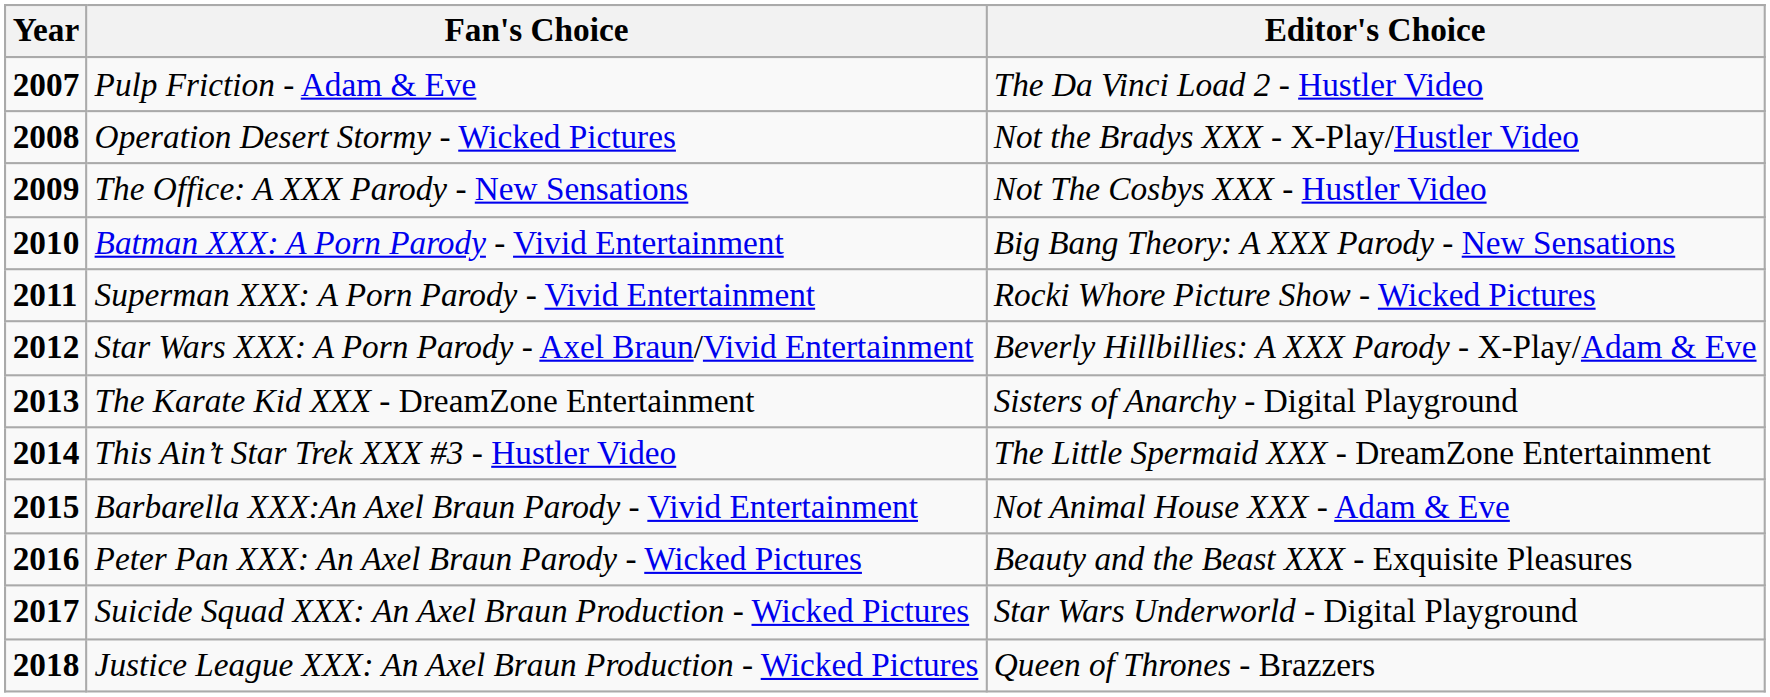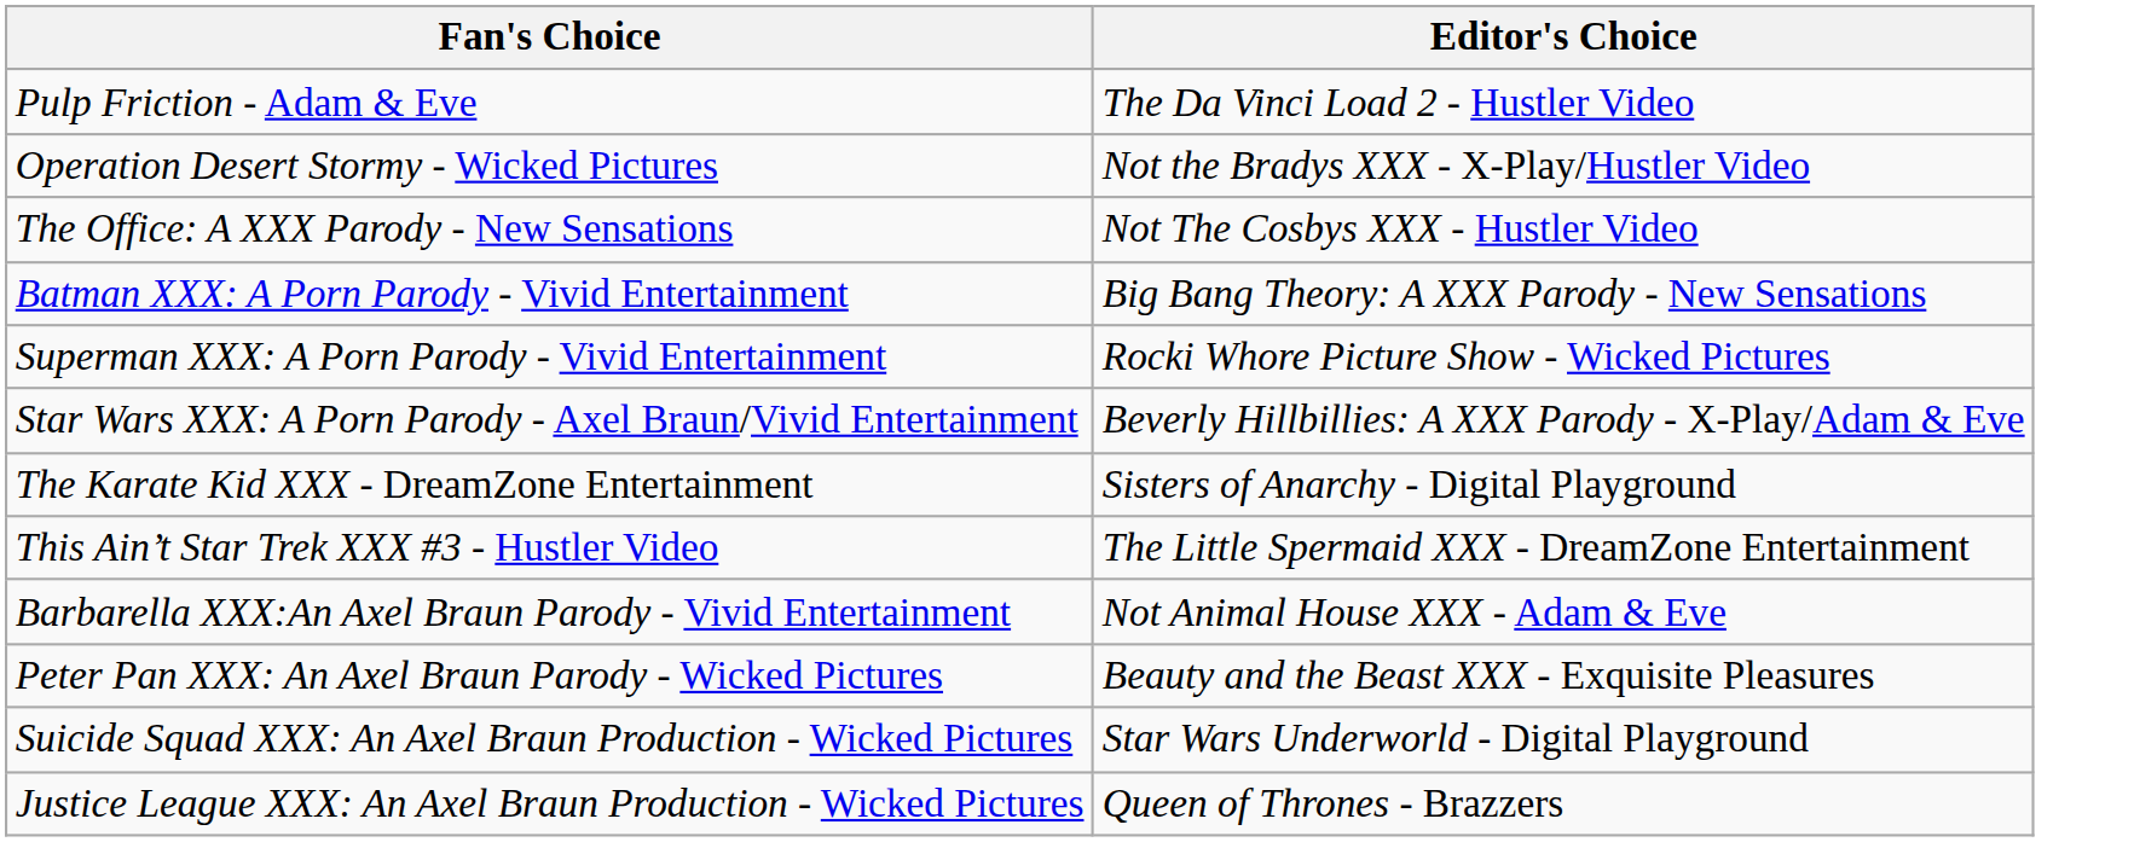 <table class="wikitable">
 <tr>
-<th>Year</th>
 <th>Fan's Choice</th>
 <th>Editor's Choice</th>
 </tr>
 <tr>
-<td><strong>2007</strong></td>
 <td><em>Pulp Friction</em> - <a href='#'>Adam & Eve</a></td>
 <td><em>The Da Vinci Load 2</em> - <a href='#'>Hustler Video</a></td>
 </tr>
 <tr>
-<td><strong>2008</strong></td>
 <td><em>Operation Desert Stormy</em> - <a href='#'>Wicked Pictures</a></td>
 <td><em>Not the Bradys XXX</em> - X-Play/<a href='#'>Hustler Video</a></td>
 </tr>
 <tr>
-<td><strong>2009</strong></td>
 <td><em>The Office: A XXX Parody</em> - <a href='#'>New Sensations</a></td>
 <td><em>Not The Cosbys XXX</em> - <a href='#'>Hustler Video</a></td>
 </tr>
 <tr>
-<td><strong>2010</strong></td>
 <td><em><a href='#'>Batman XXX: A Porn Parody</a></em> - <a href='#'>Vivid Entertainment</a></td>
 <td><em>Big Bang Theory: A XXX Parody</em> - <a href='#'>New Sensations</a></td>
 </tr>
 <tr>
-<td><strong>2011</strong></td>
 <td><em>Superman XXX: A Porn Parody</em> - <a href='#'>Vivid Entertainment</a></td>
 <td><em>Rocki Whore Picture Show</em> - <a href='#'>Wicked Pictures</a></td>
 </tr>
 <tr>
-<td><strong>2012</strong></td>
 <td><em>Star Wars XXX: A Porn Parody</em> - <a href='#'>Axel Braun</a>/<a href='#'>Vivid Entertainment</a></td>
 <td><em>Beverly Hillbillies: A XXX Parody</em> - X-Play/<a href='#'>Adam & Eve</a></td>
 </tr>
 <tr>
-<td><strong>2013</strong></td>
 <td><em>The Karate Kid XXX</em> - DreamZone Entertainment</td>
 <td><em>Sisters of Anarchy</em> - Digital Playground</td>
 </tr>
 <tr>
-<td><strong>2014</strong></td>
 <td><em>This Ain’t Star Trek XXX #3</em> - <a href='#'>Hustler Video</a></td>
 <td><em>The Little Spermaid XXX</em> - DreamZone Entertainment</td>
 </tr>
 <tr>
-<td><strong>2015</strong></td>
 <td><em>Barbarella XXX:An Axel Braun Parody</em> - <a href='#'>Vivid Entertainment</a></td>
 <td><em>Not Animal House XXX</em> - <a href='#'>Adam & Eve</a></td>
 </tr>
 <tr>
-<td><strong>2016</strong></td>
 <td><em>Peter Pan XXX: An Axel Braun Parody</em> - <a href='#'>Wicked Pictures</a></td>
 <td><em>Beauty and the Beast XXX</em> - Exquisite Pleasures</td>
 </tr>
 <tr>
-<td><strong>2017</strong></td>
 <td><em>Suicide Squad XXX: An Axel Braun Production</em> - <a href='#'>Wicked Pictures</a></td>
 <td><em>Star Wars Underworld</em> - Digital Playground</td>
 </tr>
 <tr>
-<td><strong>2018</strong></td>
 <td><em>Justice League XXX: An Axel Braun Production</em> - <a href='#'>Wicked Pictures</a></td>
 <td><em>Queen of Thrones</em> - Brazzers</td>
 </tr>
 </table>
